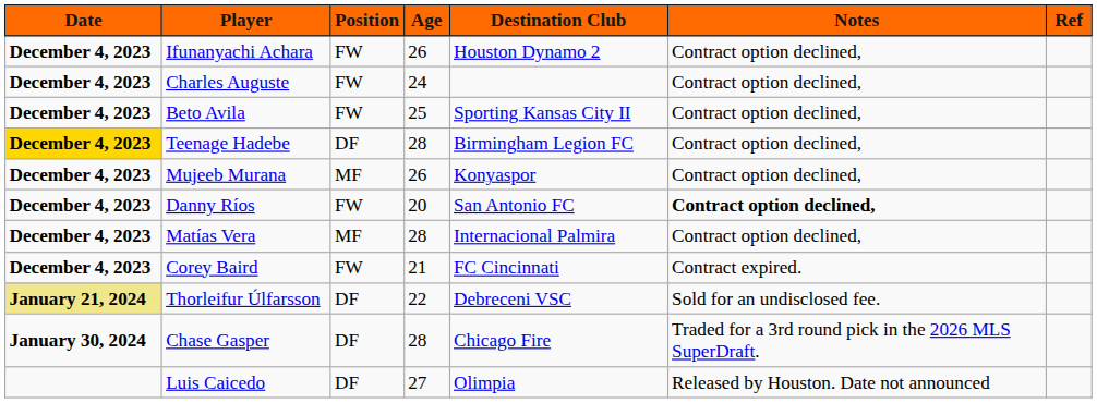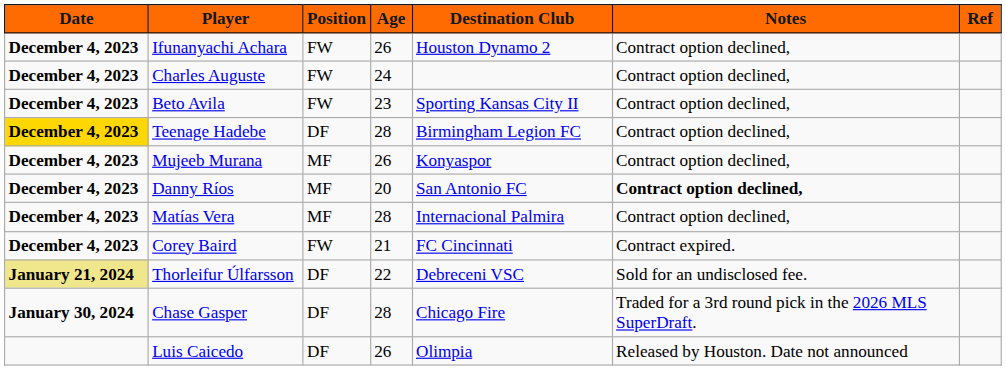 <table class="wikitable" style="text-align:left; font-size:95%;">
 <tr>
 <th style="background:#FF6B00; color:#101820; border:1px solid #101820; width:120px;">Date</th>
 <th style="background:#FF6B00; color:#101820; border:1px solid #101820; width:130px;">Player</th>
 <th style="background:#FF6B00; color:#101820; border:1px solid #101820; width:50px;">Position</th>
 <th style="background:#FF6B00; color:#101820; border:1px solid #101820; width:30px;">Age</th>
 <th style="background:#FF6B00; color:#101820; border:1px solid #101820; width:170px;">Destination Club</th>
 <th style="background:#FF6B00; color:#101820; border:1px solid #101820; width:300px;">Notes</th>
 <th style="background:#FF6B00; color:#101820; border:1px solid #101820; width:30px;">Ref</th>
 </tr>
 <tr>
 <td><strong>December 4, 2023</strong></td>
 <td> <a href='#'>Ifunanyachi Achara</a></td>
 <td>FW</td>
 <td>26</td>
 <td> <a href='#'>Houston Dynamo 2</a></td>
 <td>Contract option declined,</td>
 <td></td>
 </tr>
 <tr>
 <td><strong>December 4, 2023</strong></td>
 <td> <a href='#'>Charles Auguste</a></td>
 <td>FW</td>
 <td>24</td>
 <td></td>
 <td>Contract option declined,</td>
 <td></td>
 </tr>
 <tr>
 <td><strong>December 4, 2023</strong></td>
 <td> <a href='#'>Beto Avila</a></td>
 <td>FW</td>
-<td>25</td>
+<td>23</td>
 <td> <a href='#'>Sporting Kansas City II</a></td>
 <td>Contract option declined,</td>
 <td></td>
 </tr>
 <tr>
 <td style="background: gold;"><strong>December 4, 2023</strong></td>
 <td> <a href='#'>Teenage Hadebe</a></td>
 <td>DF</td>
 <td>28</td>
 <td> <a href='#'>Birmingham Legion FC</a></td>
 <td>Contract option declined,</td>
 <td></td>
 </tr>
 <tr>
 <td><strong>December 4, 2023</strong></td>
 <td> <a href='#'>Mujeeb Murana</a></td>
 <td>MF</td>
 <td>26</td>
 <td> <a href='#'>Konyaspor</a></td>
 <td>Contract option declined,</td>
 <td></td>
 </tr>
 <tr>
 <td><strong>December 4, 2023</strong></td>
 <td> <a href='#'>Danny Ríos</a></td>
-<td>FW</td>
+<td>MF</td>
 <td>20</td>
 <td> <a href='#'>San Antonio FC</a></td>
 <td><strong>Contract option declined,</strong></td>
 <td></td>
 </tr>
 <tr>
 <td><strong>December 4, 2023</strong></td>
 <td> <a href='#'>Matías Vera</a></td>
 <td>MF</td>
 <td>28</td>
 <td> <a href='#'>Internacional Palmira</a></td>
 <td>Contract option declined,</td>
 <td></td>
 </tr>
 <tr>
 <td><strong>December 4, 2023</strong></td>
 <td> <a href='#'>Corey Baird</a></td>
 <td>FW</td>
 <td>21</td>
 <td> <a href='#'>FC Cincinnati</a></td>
 <td>Contract expired.</td>
 <td></td>
 </tr>
 <tr>
 <td style="background: khaki;"><strong>January 21, 2024</strong></td>
 <td> <a href='#'>Thorleifur Úlfarsson</a></td>
 <td>DF</td>
 <td>22</td>
 <td> <a href='#'>Debreceni VSC</a></td>
 <td>Sold for an undisclosed fee.</td>
 <td></td>
 </tr>
 <tr>
 <td><strong>January 30, 2024</strong></td>
 <td> <a href='#'>Chase Gasper</a></td>
 <td>DF</td>
 <td>28</td>
 <td> <a href='#'>Chicago Fire</a></td>
 <td>Traded for a 3rd round pick in the <a href='#'>2026 MLS SuperDraft</a>.</td>
 <td></td>
 </tr>
 <tr>
 <td></td>
 <td> <a href='#'>Luis Caicedo</a></td>
 <td>DF</td>
-<td>27</td>
+<td>26</td>
 <td> <a href='#'>Olimpia</a></td>
 <td>Released by Houston. Date not announced</td>
 <td></td>
 </tr>
 </table>
